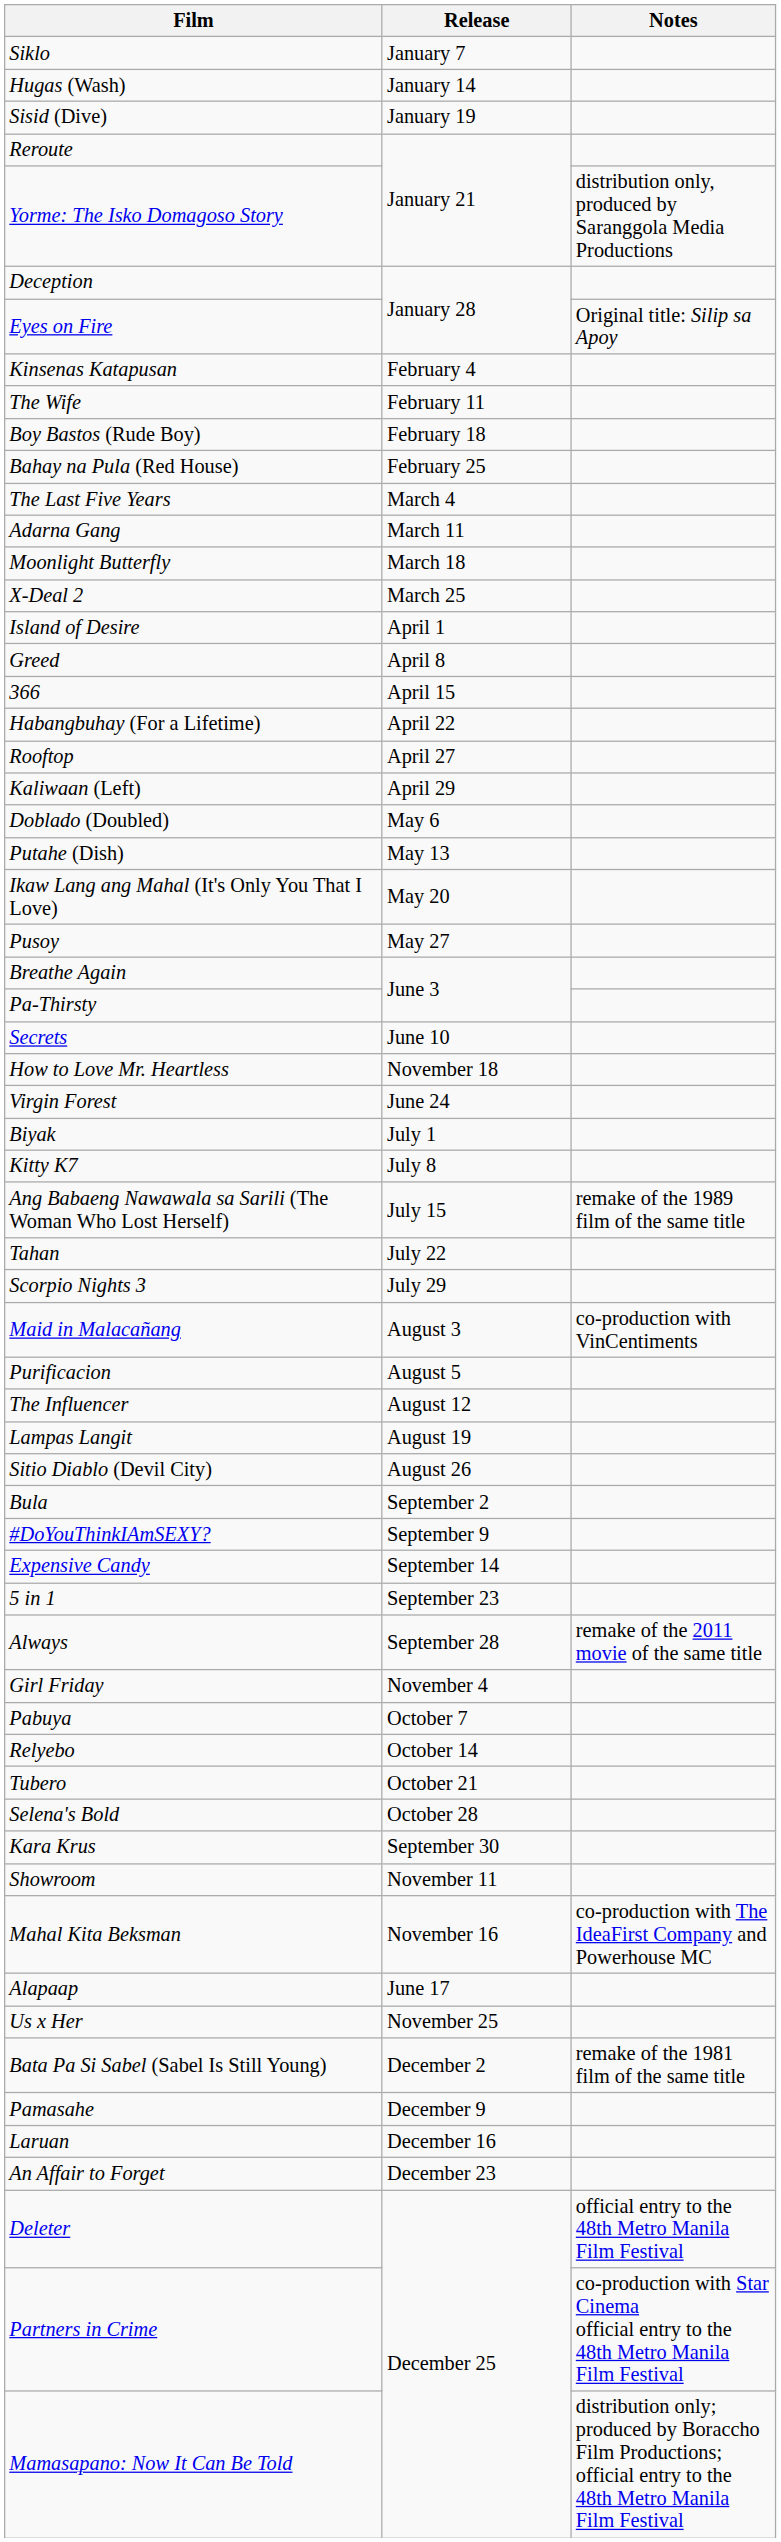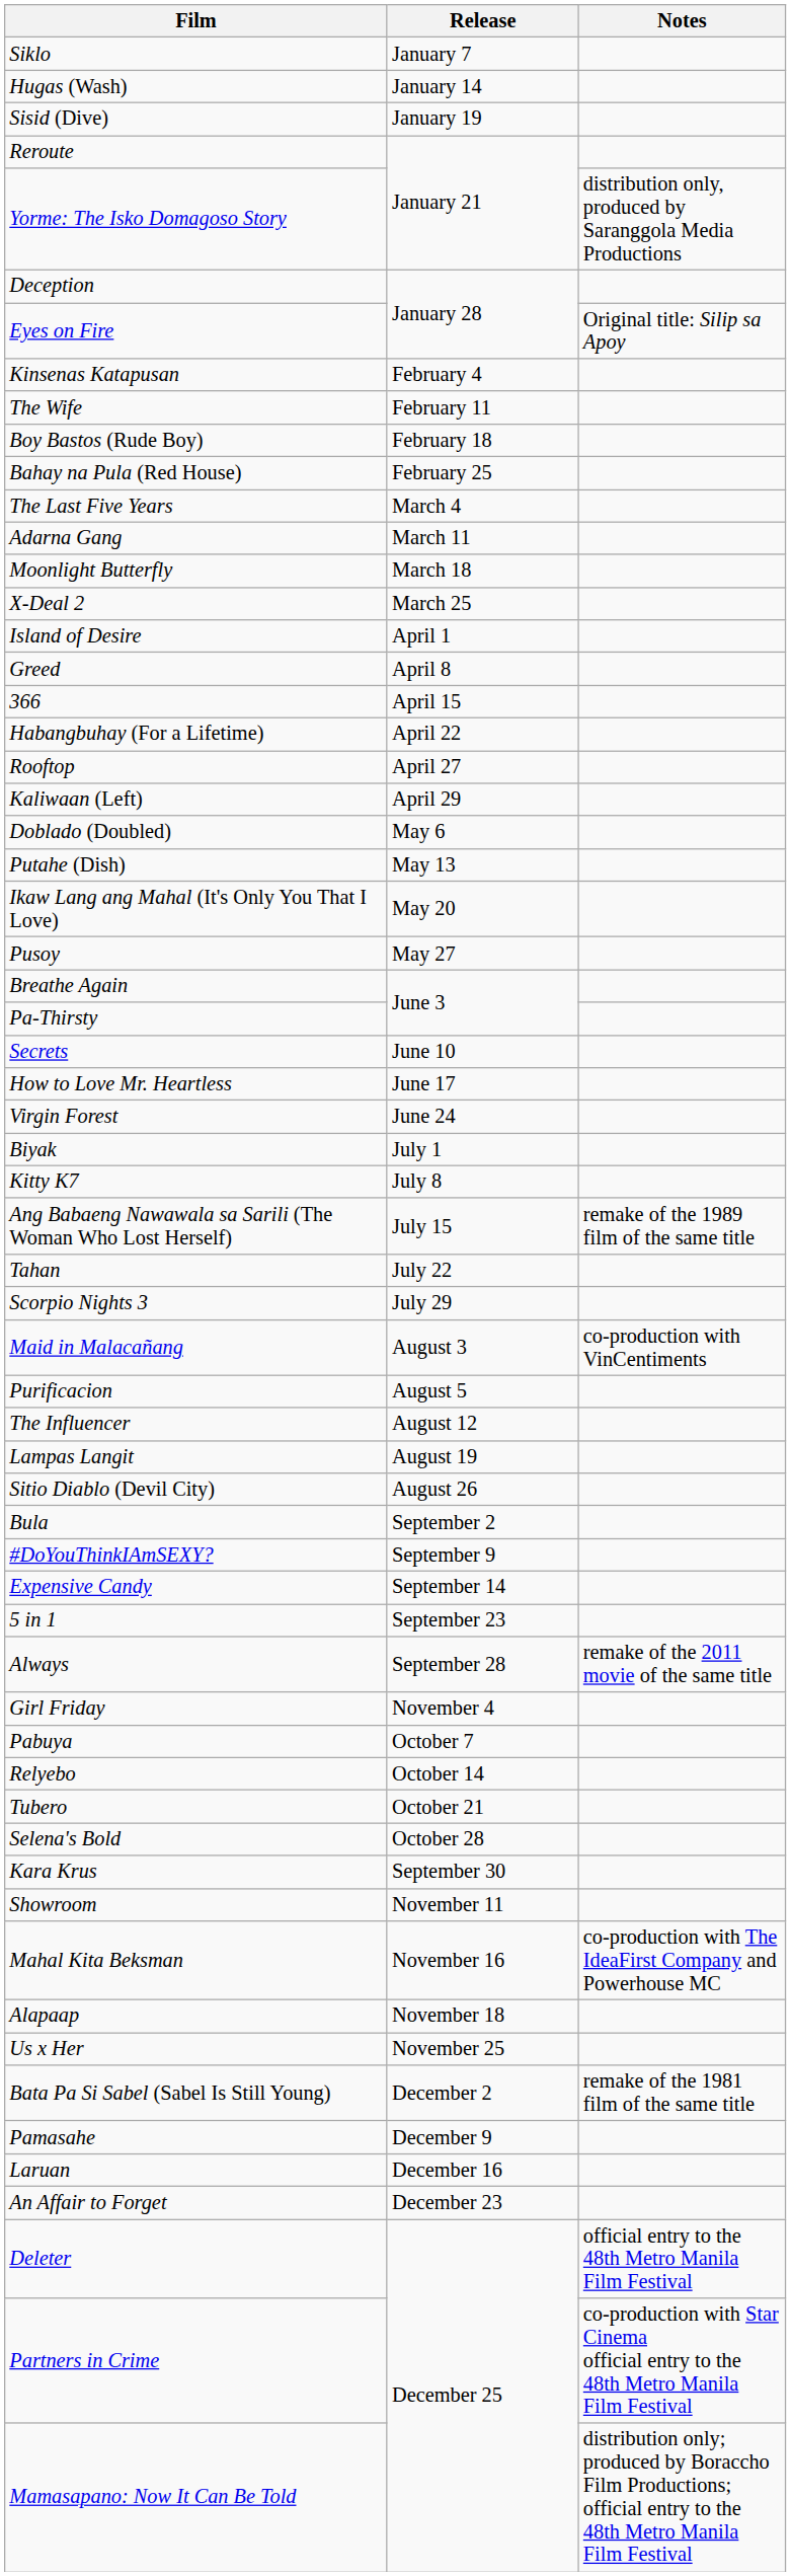 <table class="wikitable sortable">
 <tr>
 <th style="width:30%;">Film</th>
 <th style="width:15%;">Release</th>
 <th style="width:15%;">Notes</th>
 </tr>
 <tr>
 <td><em>Siklo</em></td>
 <td>January 7</td>
 <td></td>
 </tr>
 <tr>
 <td><em>Hugas</em> (Wash)</td>
 <td>January 14</td>
 <td></td>
 </tr>
 <tr>
 <td><em>Sisid</em> (Dive)</td>
 <td>January 19</td>
 <td></td>
 </tr>
 <tr>
 <td><em>Reroute</em></td>
 <td rowspan="2">January 21</td>
 <td></td>
 </tr>
 <tr>
 <td><em><a href='#'>Yorme: The Isko Domagoso Story</a></em></td>
 <td>distribution only, produced by Saranggola Media Productions</td>
 </tr>
 <tr>
 <td><em>Deception</em></td>
 <td rowspan="2">January 28</td>
 <td></td>
 </tr>
 <tr>
 <td><em><a href='#'>Eyes on Fire</a></em></td>
 <td>Original title: <em>Silip sa Apoy</em></td>
 </tr>
 <tr>
 <td><em>Kinsenas Katapusan</em></td>
 <td>February 4</td>
 <td></td>
 </tr>
 <tr>
 <td><em>The Wife</em></td>
 <td>February 11</td>
 <td></td>
 </tr>
 <tr>
 <td><em>Boy Bastos</em> (Rude Boy)</td>
 <td>February 18</td>
 <td></td>
 </tr>
 <tr>
 <td><em>Bahay na Pula</em> (Red House)</td>
 <td>February 25</td>
 <td></td>
 </tr>
 <tr>
 <td><em>The Last Five Years</em></td>
 <td>March 4</td>
 <td></td>
 </tr>
 <tr>
 <td><em>Adarna Gang</em></td>
 <td>March 11</td>
 <td></td>
 </tr>
 <tr>
 <td><em>Moonlight Butterfly</em></td>
 <td>March 18</td>
 <td></td>
 </tr>
 <tr>
 <td><em>X-Deal 2</em></td>
 <td>March 25</td>
 <td></td>
 </tr>
 <tr>
 <td><em>Island of Desire</em></td>
 <td>April 1</td>
 <td></td>
 </tr>
 <tr>
 <td><em>Greed</em></td>
 <td>April 8</td>
 <td></td>
 </tr>
 <tr>
 <td><em>366</em></td>
 <td>April 15</td>
 <td></td>
 </tr>
 <tr>
 <td><em>Habangbuhay</em> (For a Lifetime)</td>
 <td>April 22</td>
 <td></td>
 </tr>
 <tr>
 <td><em>Rooftop</em></td>
 <td>April 27</td>
 <td></td>
 </tr>
 <tr>
 <td><em>Kaliwaan</em> (Left)</td>
 <td>April 29</td>
 <td></td>
 </tr>
 <tr>
 <td><em>Doblado</em> (Doubled)</td>
 <td>May 6</td>
 <td></td>
 </tr>
 <tr>
 <td><em>Putahe</em> (Dish)</td>
 <td>May 13</td>
 <td></td>
 </tr>
 <tr>
 <td><em>Ikaw Lang ang Mahal</em> (It's Only You That I Love)</td>
 <td>May 20</td>
 <td></td>
 </tr>
 <tr>
 <td><em>Pusoy</em></td>
 <td>May 27</td>
 <td></td>
 </tr>
 <tr>
 <td><em>Breathe Again</em></td>
 <td rowspan="2">June 3</td>
 <td></td>
 </tr>
 <tr>
 <td><em>Pa-Thirsty</em></td>
 <td></td>
 </tr>
 <tr>
 <td><em><a href='#'>Secrets</a></em></td>
 <td>June 10</td>
 <td></td>
 </tr>
 <tr>
 <td><em>How to Love Mr. Heartless</em></td>
-<td>November 18</td>
+<td>June 17</td>
 <td></td>
 </tr>
 <tr>
 <td><em>Virgin Forest</em></td>
 <td>June 24</td>
 <td></td>
 </tr>
 <tr>
 <td><em>Biyak</em></td>
 <td>July 1</td>
 <td></td>
 </tr>
 <tr>
 <td><em>Kitty K7</em></td>
 <td>July 8</td>
 <td></td>
 </tr>
 <tr>
 <td><em>Ang Babaeng Nawawala sa Sarili</em> (The Woman Who Lost Herself)</td>
 <td>July 15</td>
 <td>remake of the 1989 film of the same title</td>
 </tr>
 <tr>
 <td><em>Tahan</em></td>
 <td>July 22</td>
 <td></td>
 </tr>
 <tr>
 <td><em>Scorpio Nights 3</em></td>
 <td>July 29</td>
 <td></td>
 </tr>
 <tr>
 <td><em><a href='#'>Maid in Malacañang</a></em></td>
 <td>August 3</td>
 <td>co-production with VinCentiments</td>
 </tr>
 <tr>
 <td><em>Purificacion</em></td>
 <td>August 5</td>
 <td></td>
 </tr>
 <tr>
 <td><em>The Influencer</em></td>
 <td>August 12</td>
 <td></td>
 </tr>
 <tr>
 <td><em>Lampas Langit</em></td>
 <td>August 19</td>
 <td></td>
 </tr>
 <tr>
 <td><em>Sitio Diablo</em> (Devil City)</td>
 <td>August 26</td>
 <td></td>
 </tr>
 <tr>
 <td><em>Bula</em></td>
 <td>September 2</td>
 <td></td>
 </tr>
 <tr>
 <td><em><a href='#'>#DoYouThinkIAmSEXY?</a></em></td>
 <td>September 9</td>
 <td></td>
 </tr>
 <tr>
 <td><em><a href='#'>Expensive Candy</a></em></td>
 <td>September 14</td>
 <td></td>
 </tr>
 <tr>
 <td><em>5 in 1</em></td>
 <td>September 23</td>
 <td></td>
 </tr>
 <tr>
 <td><em>Always</em></td>
 <td>September 28</td>
 <td>remake of the <a href='#'>2011 movie</a> of the same title</td>
 </tr>
 <tr>
 <td><em>Girl Friday</em></td>
 <td>November 4</td>
 <td></td>
 </tr>
 <tr>
 <td><em>Pabuya</em></td>
 <td>October 7</td>
 <td></td>
 </tr>
 <tr>
 <td><em>Relyebo</em></td>
 <td>October 14</td>
 <td></td>
 </tr>
 <tr>
 <td><em>Tubero</em></td>
 <td>October 21</td>
 <td></td>
 </tr>
 <tr>
 <td><em>Selena's Bold</em></td>
 <td>October 28</td>
 <td></td>
 </tr>
 <tr>
 <td><em>Kara Krus</em></td>
 <td>September 30</td>
 <td></td>
 </tr>
 <tr>
 <td><em>Showroom</em></td>
 <td>November 11</td>
 <td></td>
 </tr>
 <tr>
 <td><em>Mahal Kita Beksman</em></td>
 <td>November 16</td>
 <td>co-production with <a href='#'>The IdeaFirst Company</a> and Powerhouse MC</td>
 </tr>
 <tr>
 <td><em>Alapaap</em></td>
-<td>June 17</td>
+<td>November 18</td>
 <td></td>
 </tr>
 <tr>
 <td><em>Us x Her</em></td>
 <td>November 25</td>
 <td></td>
 </tr>
 <tr>
 <td><em>Bata Pa Si Sabel</em> (Sabel Is Still Young)</td>
 <td>December 2</td>
 <td>remake of the 1981 film of the same title</td>
 </tr>
 <tr>
 <td><em>Pamasahe</em></td>
 <td>December 9</td>
 <td></td>
 </tr>
 <tr>
 <td><em>Laruan</em></td>
 <td>December 16</td>
 <td></td>
 </tr>
 <tr>
 <td><em>An Affair to Forget</em></td>
 <td>December 23</td>
 </tr>
 <tr>
 <td><em><a href='#'>Deleter</a></em></td>
 <td rowspan="3">December 25</td>
 <td>official entry to the <a href='#'>48th Metro Manila Film Festival</a></td>
 </tr>
 <tr>
 <td><em><a href='#'>Partners in Crime</a></em></td>
 <td>co-production with <a href='#'>Star Cinema</a><br>official entry to the <a href='#'>48th Metro Manila Film Festival</a></td>
 </tr>
 <tr>
 <td><em><a href='#'>Mamasapano: Now It Can Be Told</a></em></td>
 <td>distribution only; produced by Boraccho Film Productions; official entry to the <a href='#'>48th Metro Manila Film Festival</a></td>
 </tr>
 </table>
